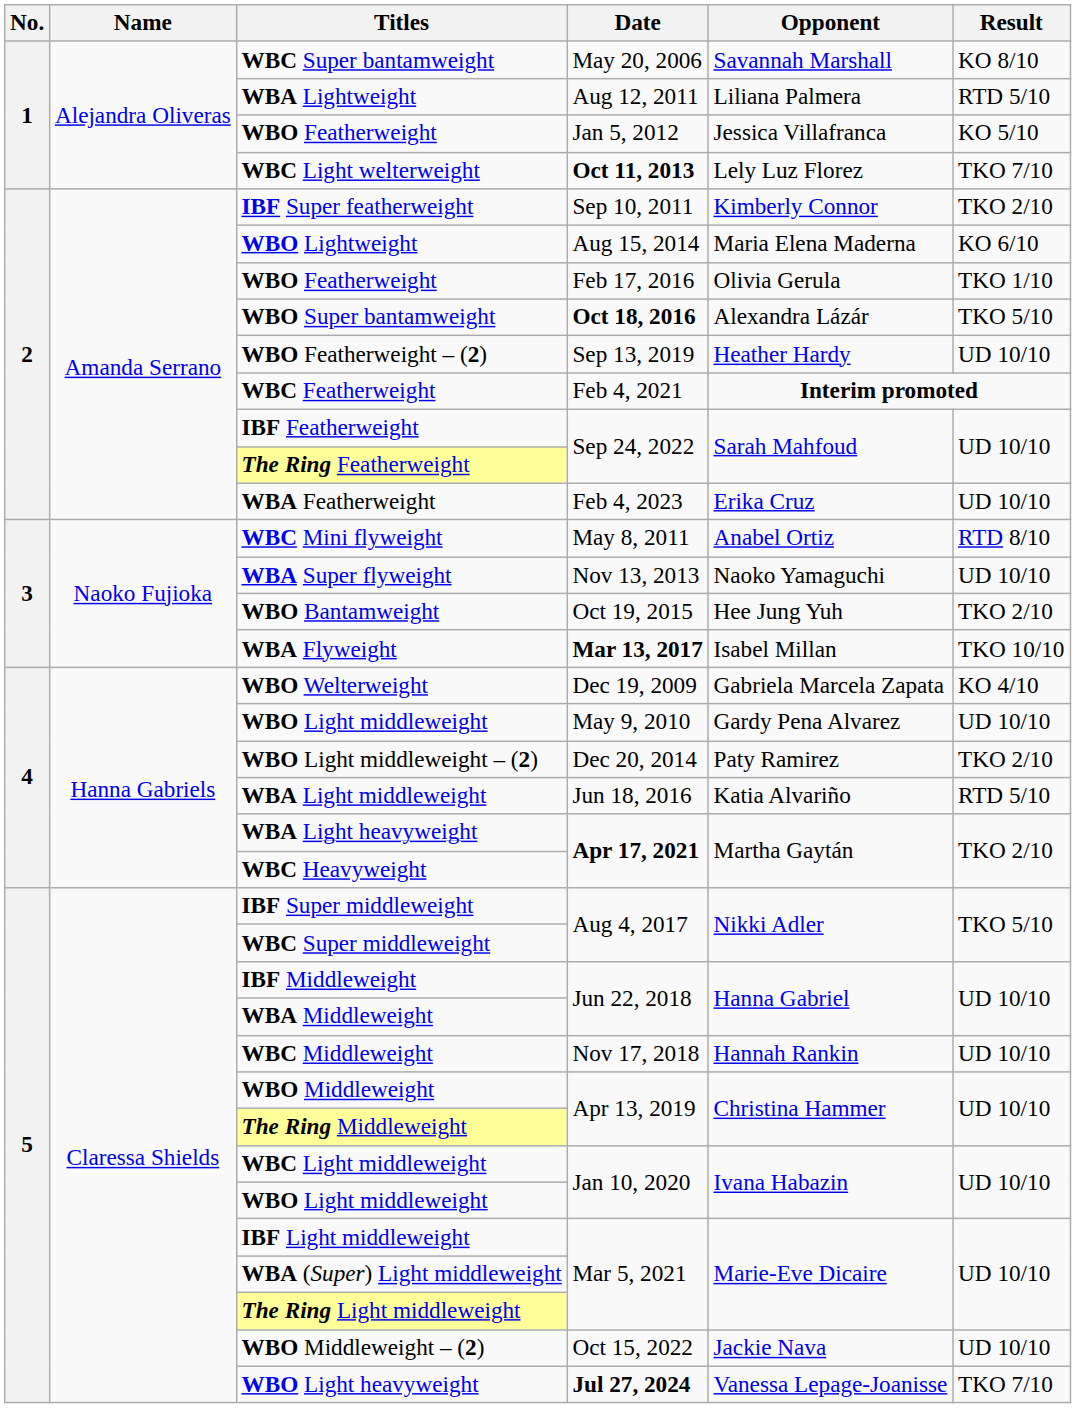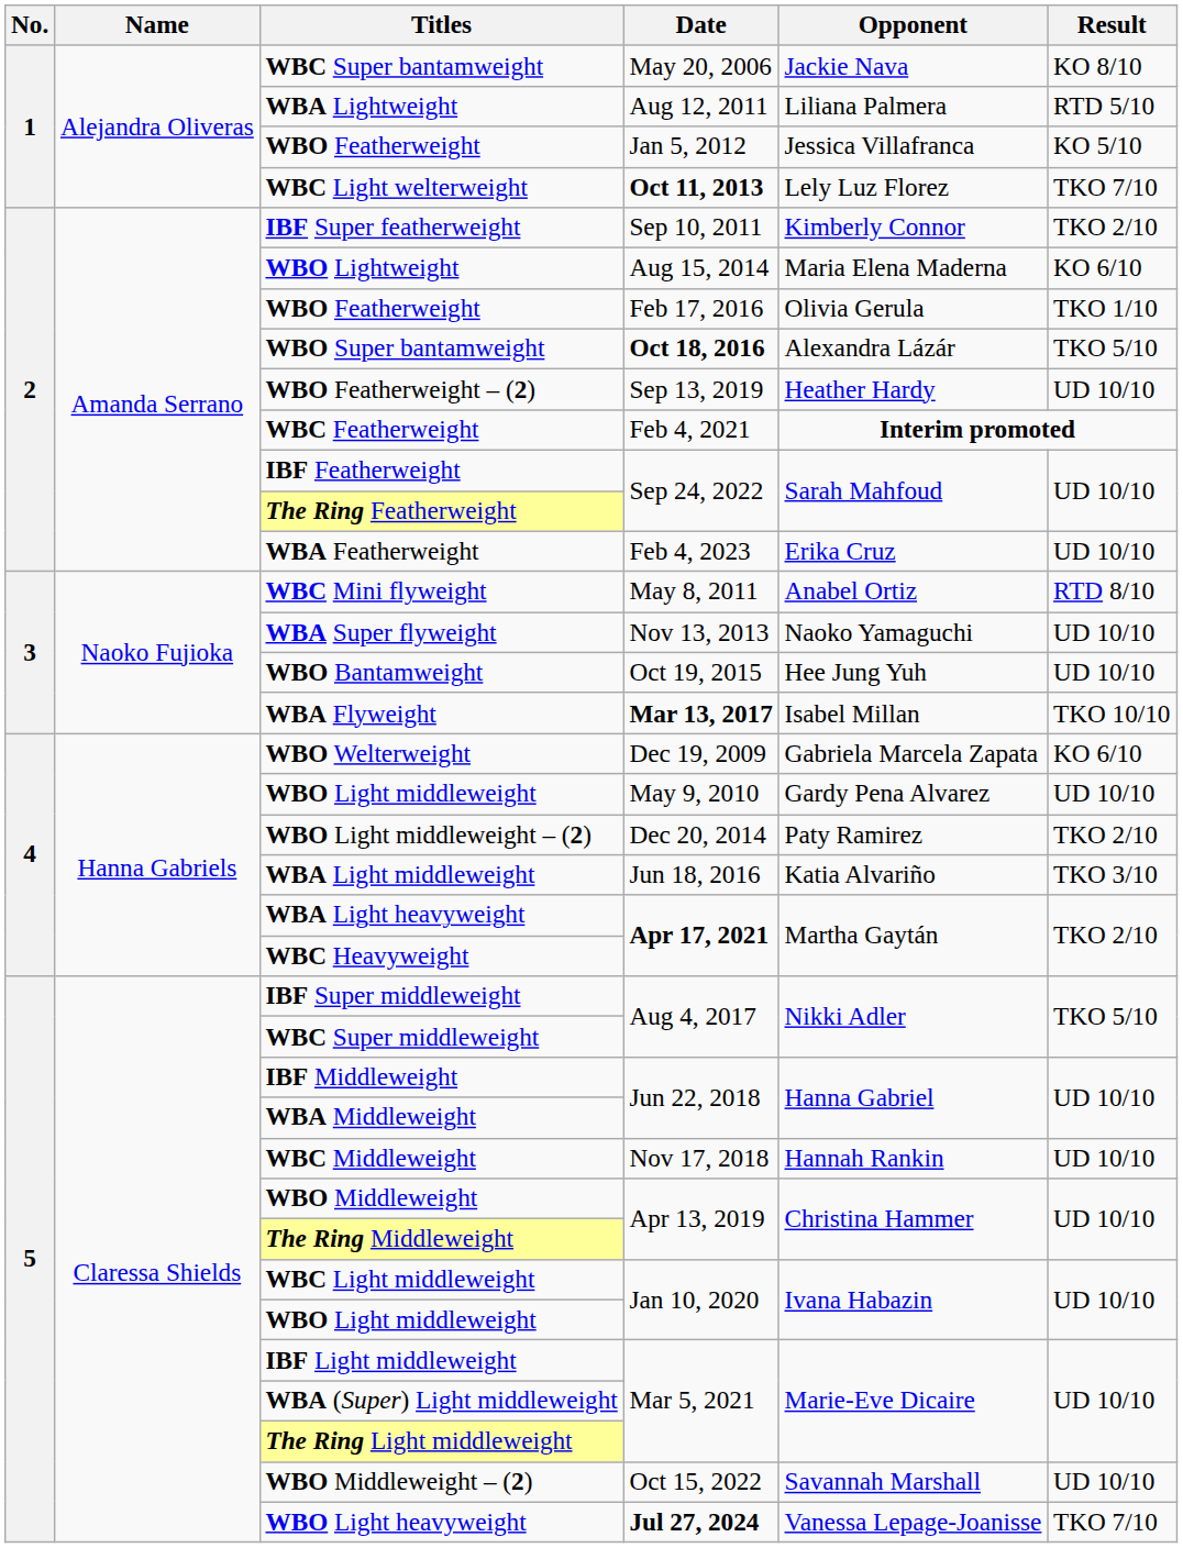 <table class="wikitable">
 <tr>
 <th>No.</th>
 <th>Name</th>
 <th>Titles</th>
 <th>Date</th>
 <th>Opponent</th>
 <th>Result</th>
 </tr>
 <tr>
 <th scope="row" rowspan="4">1</th>
 <td scope="row" rowspan="4" style="text-align:center;"><a href='#'>Alejandra Oliveras</a></td>
 <td><strong>WBC</strong> <a href='#'>Super bantamweight</a></td>
 <td>May 20, 2006</td>
-<td><a href='#'>Savannah Marshall</a></td>
+<td><a href='#'>Jackie Nava</a></td>
 <td>KO 8/10</td>
 </tr>
 <tr>
 <td><strong>WBA</strong> <a href='#'>Lightweight</a></td>
 <td>Aug 12, 2011</td>
 <td>Liliana Palmera</td>
 <td>RTD 5/10</td>
 </tr>
 <tr>
 <td><strong>WBO</strong> <a href='#'>Featherweight</a></td>
 <td>Jan 5, 2012</td>
 <td>Jessica Villafranca</td>
 <td>KO 5/10</td>
 </tr>
 <tr>
 <td><strong>WBC</strong> <a href='#'>Light welterweight</a></td>
 <td><strong>Oct 11, 2013</strong></td>
 <td>Lely Luz Florez</td>
 <td>TKO 7/10</td>
 </tr>
 <tr>
 <th rowspan=9>2</th>
 <td rowspan=9 style="text-align:center;"><br> <a href='#'>Amanda Serrano</a></td>
 <td><strong><a href='#'>IBF</a></strong> <a href='#'>Super featherweight</a></td>
 <td>Sep 10, 2011</td>
 <td><a href='#'>Kimberly Connor</a></td>
 <td>TKO 2/10</td>
 </tr>
 <tr>
 <td><strong><a href='#'>WBO</a></strong> <a href='#'>Lightweight</a></td>
 <td>Aug 15, 2014</td>
 <td>Maria Elena Maderna</td>
 <td>KO 6/10</td>
 </tr>
 <tr>
 <td><strong>WBO</strong> <a href='#'>Featherweight</a></td>
 <td>Feb 17, 2016</td>
 <td>Olivia Gerula</td>
 <td>TKO 1/10</td>
 </tr>
 <tr>
 <td><strong>WBO</strong> <a href='#'>Super bantamweight</a></td>
 <td><strong>Oct 18, 2016</strong></td>
 <td>Alexandra Lázár</td>
 <td>TKO 5/10</td>
 </tr>
 <tr>
 <td><strong>WBO</strong> Featherweight  – (<strong>2</strong>)</td>
 <td>Sep 13, 2019</td>
 <td><a href='#'>Heather Hardy</a></td>
 <td>UD 10/10</td>
 </tr>
 <tr>
 <td><strong>WBC</strong> <a href='#'>Featherweight</a></td>
 <td>Feb 4, 2021</td>
 <td colspan=2 align=center><strong>Interim promoted</strong></td>
 </tr>
 <tr>
 <td><strong>IBF</strong> <a href='#'>Featherweight</a></td>
 <td rowspan=2>Sep 24, 2022</td>
 <td rowspan=2><a href='#'>Sarah Mahfoud</a></td>
 <td rowspan=2>UD 10/10</td>
 </tr>
 <tr>
 <td bgcolor="#FFFF99"><strong><em>The Ring</em></strong> <a href='#'>Featherweight</a></td>
 </tr>
 <tr>
 <td><strong>WBA</strong> Featherweight</td>
 <td>Feb 4, 2023</td>
 <td><a href='#'>Erika Cruz</a></td>
 <td>UD 10/10</td>
 </tr>
 <tr>
 <th rowspan="4">3</th>
 <td rowspan="4" style="text-align:center;"><a href='#'>Naoko Fujioka</a></td>
 <td><strong><a href='#'>WBC</a></strong> <a href='#'>Mini flyweight</a></td>
 <td>May 8, 2011</td>
 <td><a href='#'>Anabel Ortiz</a></td>
 <td><a href='#'>RTD</a> 8/10</td>
 </tr>
 <tr>
 <td><strong><a href='#'>WBA</a></strong> <a href='#'>Super flyweight</a></td>
 <td>Nov 13, 2013</td>
 <td>Naoko Yamaguchi</td>
 <td>UD 10/10</td>
 </tr>
 <tr>
 <td><strong>WBO</strong> <a href='#'>Bantamweight</a></td>
 <td>Oct 19, 2015</td>
 <td>Hee Jung Yuh</td>
-<td>TKO 2/10</td>
+<td>UD 10/10</td>
 </tr>
 <tr>
 <td><strong>WBA</strong> <a href='#'>Flyweight</a></td>
 <td><strong>Mar 13, 2017</strong></td>
 <td>Isabel Millan</td>
 <td Knockout>TKO 10/10</td>
 </tr>
 <tr>
 <th scope="row" rowspan="6">4</th>
 <td scope="row" rowspan="6" style="text-align:center;"><br><a href='#'>Hanna Gabriels</a></td>
 <td><strong>WBO</strong> <a href='#'>Welterweight</a></td>
 <td>Dec 19, 2009</td>
 <td>Gabriela Marcela Zapata</td>
-<td>KO 4/10</td>
+<td>KO 6/10</td>
 </tr>
 <tr>
 <td><strong>WBO</strong> <a href='#'>Light middleweight</a></td>
 <td>May 9, 2010</td>
 <td>Gardy Pena Alvarez</td>
 <td>UD 10/10</td>
 </tr>
 <tr>
 <td><strong>WBO</strong> Light middleweight  – (<strong>2</strong>)</td>
 <td>Dec 20, 2014</td>
 <td>Paty Ramirez</td>
 <td>TKO 2/10</td>
 </tr>
 <tr>
 <td><strong>WBA</strong> <a href='#'>Light middleweight</a></td>
 <td>Jun 18, 2016</td>
 <td>Katia Alvariño</td>
-<td>RTD 5/10</td>
+<td>TKO 3/10</td>
 </tr>
 <tr>
 <td><strong>WBA</strong> <a href='#'>Light heavyweight</a></td>
 <td rowspan=2><strong>Apr 17, 2021</strong></td>
 <td rowspan=2>Martha Gaytán</td>
 <td rowspan=2>TKO 2/10</td>
 </tr>
 <tr>
 <td><strong>WBC</strong> <a href='#'>Heavyweight</a></td>
 </tr>
 <tr>
 <th scope="row" rowspan="14">5</th>
 <td scope="row" rowspan="14" style="text-align:center;"><br> <a href='#'>Claressa Shields</a></td>
 <td><strong>IBF</strong> <a href='#'>Super middleweight</a></td>
 <td rowspan="2">Aug 4, 2017</td>
 <td rowspan="2"><a href='#'>Nikki Adler</a></td>
 <td rowspan="2">TKO 5/10</td>
 </tr>
 <tr>
 <td><strong>WBC</strong> <a href='#'>Super middleweight</a></td>
 </tr>
 <tr>
 <td><strong>IBF</strong> <a href='#'>Middleweight</a></td>
 <td rowspan=2>Jun 22, 2018</td>
 <td rowspan=2><a href='#'>Hanna Gabriel</a></td>
 <td rowspan=2>UD 10/10</td>
 </tr>
 <tr>
 <td><strong>WBA</strong> <a href='#'>Middleweight</a></td>
 </tr>
 <tr>
 <td><strong>WBC</strong> <a href='#'>Middleweight</a></td>
 <td>Nov 17, 2018</td>
 <td><a href='#'>Hannah Rankin</a></td>
 <td>UD 10/10</td>
 </tr>
 <tr>
 <td><strong>WBO</strong> <a href='#'>Middleweight</a></td>
 <td rowspan=2>Apr 13, 2019</td>
 <td rowspan=2><a href='#'>Christina Hammer</a></td>
 <td rowspan=2>UD 10/10</td>
 </tr>
 <tr>
 <td style="background:#ff9;"><strong><em>The Ring</em></strong> <a href='#'>Middleweight</a></td>
 </tr>
 <tr>
 <td><strong>WBC</strong> <a href='#'>Light middleweight</a></td>
 <td rowspan=2>Jan 10, 2020</td>
 <td rowspan=2><a href='#'>Ivana Habazin</a></td>
 <td rowspan=2>UD 10/10</td>
 </tr>
 <tr>
 <td><strong>WBO</strong> <a href='#'>Light middleweight</a></td>
 </tr>
 <tr>
 <td><strong>IBF</strong> <a href='#'>Light middleweight</a></td>
 <td rowspan=3>Mar 5, 2021</td>
 <td rowspan=3><a href='#'>Marie-Eve Dicaire</a></td>
 <td rowspan=3>UD 10/10</td>
 </tr>
 <tr>
 <td><strong>WBA</strong> (<em>Super</em>) <a href='#'>Light middleweight</a></td>
 </tr>
 <tr>
 <td style="background:#ff9;"><strong><em>The Ring</em></strong> <a href='#'>Light middleweight</a></td>
 </tr>
 <tr>
 <td><strong>WBO</strong> Middleweight – (<strong>2</strong>)</td>
 <td>Oct 15, 2022</td>
-<td><a href='#'>Jackie Nava</a></td>
+<td><a href='#'>Savannah Marshall</a></td>
 <td>UD 10/10</td>
 </tr>
 <tr>
 <td><strong><a href='#'>WBO</a></strong> <a href='#'>Light heavyweight</a></td>
 <td><strong>Jul 27, 2024</strong></td>
 <td><a href='#'>Vanessa Lepage-Joanisse</a></td>
 <td>TKO 7/10</td>
 </tr>
 </table>
